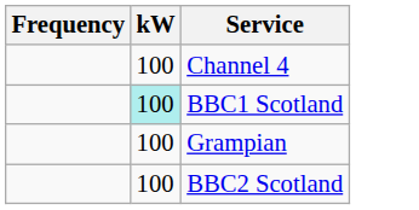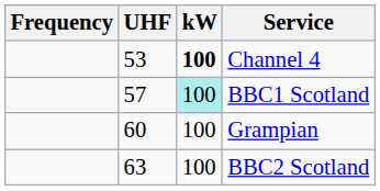 <table class="wikitable sortable">
 <tr>
 <th>Frequency</th>
+<th>UHF</th>
 <th>kW</th>
 <th>Service</th>
 </tr>
 <tr>
 <td></td>
-<td>100</td>
+<td>53</td>
+<td><strong>100</strong></td>
 <td><a href='#'>Channel 4</a></td>
 </tr>
 <tr>
 <td></td>
+<td>57</td>
 <td style="background: paleturquoise;">100</td>
 <td><a href='#'>BBC1 Scotland</a></td>
 </tr>
 <tr>
 <td></td>
+<td>60</td>
 <td>100</td>
 <td><a href='#'>Grampian</a></td>
 </tr>
 <tr>
 <td></td>
+<td>63</td>
 <td>100</td>
 <td><a href='#'>BBC2 Scotland</a></td>
 </tr>
 </table>
